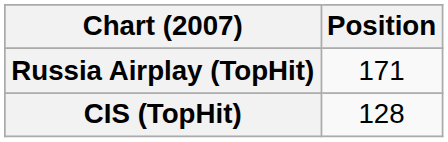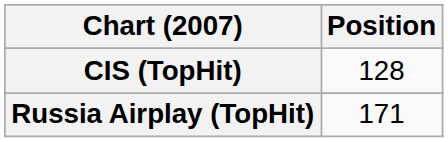 <table class="wikitable plainrowheaders" style="text-align:center">
 <tr>
 <th>Chart (2007)</th>
 <th>Position</th>
 </tr>
 <tr>
+<th scope="row">CIS (TopHit)</th>
+<td>128</td>
+</tr>
+<tr>
 <th scope="row">Russia Airplay (TopHit)</th>
 <td>171</td>
 </tr>
-<tr>
-<th scope="row">CIS (TopHit)</th>
-<td>128</td>
-</tr>
 </table>
